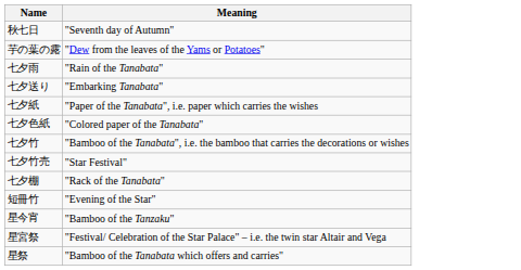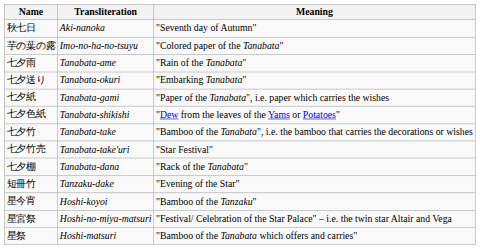 <table class="wikitable">
 <tr>
 <th>Name</th>
+<th>Transliteration</th>
 <th>Meaning</th>
 </tr>
 <tr>
 <td>秋七日</td>
+<td><em>Aki-nanoka</em></td>
 <td>"Seventh day of Autumn"</td>
 </tr>
 <tr>
 <td>芋の葉の露</td>
-<td>"<a href='#'>Dew</a> from the leaves of the <a href='#'>Yams</a> or <a href='#'>Potatoes</a>"</td>
+<td><em>Imo-no-ha-no-tsuyu</em></td>
+<td>"Colored paper of the <em>Tanabata</em>"</td>
 </tr>
 <tr>
 <td>七夕雨</td>
+<td><em>Tanabata-ame</em></td>
 <td>"Rain of the <em>Tanabata</em>"</td>
 </tr>
 <tr>
 <td>七夕送り</td>
+<td><em>Tanabata-okuri</em></td>
 <td>"Embarking <em>Tanabata</em>"</td>
 </tr>
 <tr>
 <td>七夕紙</td>
+<td><em>Tanabata-gami</em></td>
 <td>"Paper of the <em>Tanabata</em>", i.e. paper which carries the wishes</td>
 </tr>
 <tr>
 <td>七夕色紙</td>
-<td>"Colored paper of the <em>Tanabata</em>"</td>
+<td><em>Tanabata-shikishi</em></td>
+<td>"<a href='#'>Dew</a> from the leaves of the <a href='#'>Yams</a> or <a href='#'>Potatoes</a>"</td>
 </tr>
 <tr>
 <td>七夕竹</td>
+<td><em>Tanabata-take</em></td>
 <td>"Bamboo of the <em>Tanabata</em>", i.e. the bamboo that carries the decorations or wishes</td>
 </tr>
 <tr>
 <td>七夕竹売</td>
+<td><em>Tanabata-take'uri</em></td>
 <td>"Star Festival"</td>
 </tr>
 <tr>
 <td>七夕棚</td>
+<td><em>Tanabata-dana</em></td>
 <td>"Rack of the <em>Tanabata</em>"</td>
 </tr>
 <tr>
 <td>短冊竹</td>
+<td><em>Tanzaku-dake</em></td>
 <td>"Evening of the Star"</td>
 </tr>
 <tr>
 <td>星今宵</td>
+<td><em>Hoshi-koyoi</em></td>
 <td>"Bamboo of the <em>Tanzaku</em>"</td>
 </tr>
 <tr>
 <td>星宮祭</td>
+<td><em>Hoshi-no-miya-matsuri</em></td>
 <td>"Festival/ Celebration of the Star Palace" – i.e. the twin star Altair and Vega</td>
 </tr>
 <tr>
 <td>星祭</td>
+<td><em>Hoshi-matsuri</em></td>
 <td>"Bamboo of the <em>Tanabata</em> which offers and carries"</td>
 </tr>
 </table>
